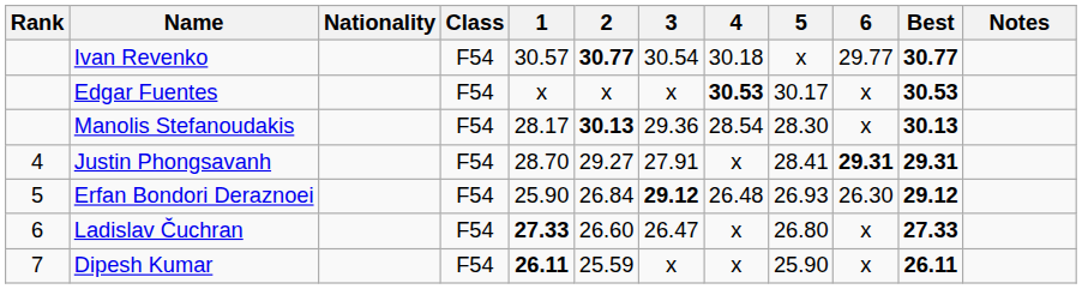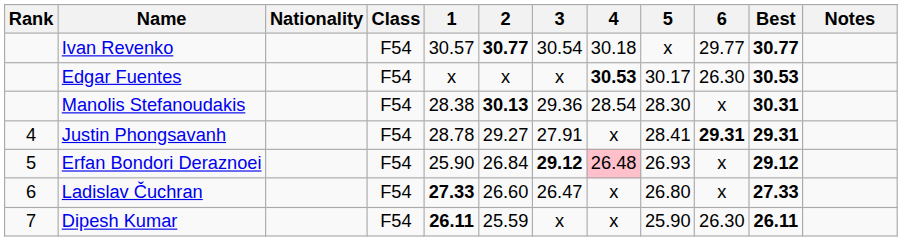 <table class="nowrap wikitable sortable" style=" text-align:center">
 <tr>
 <th width="30">Rank</th>
 <th>Name</th>
 <th>Nationality</th>
 <th width="30">Class</th>
 <th width="30">1</th>
 <th width="30">2</th>
 <th width="30">3</th>
 <th width="30">4</th>
 <th width="30">5</th>
 <th width="30">6</th>
 <th width="30">Best</th>
 <th width="75">Notes</th>
 </tr>
 <tr>
 <td></td>
 <td align="left"><a href='#'>Ivan Revenko</a></td>
 <td align="left"></td>
 <td>F54</td>
 <td>30.57</td>
 <td><strong>30.77</strong></td>
 <td>30.54</td>
 <td>30.18</td>
 <td>x</td>
 <td>29.77</td>
 <td><strong>30.77</strong></td>
 <td></td>
 </tr>
 <tr>
 <td></td>
 <td align="left"><a href='#'>Edgar Fuentes</a></td>
 <td align="left"></td>
 <td>F54</td>
 <td>x</td>
 <td>x</td>
 <td>x</td>
 <td><strong>30.53</strong></td>
 <td>30.17</td>
-<td>x</td>
+<td>26.30</td>
 <td><strong>30.53</strong></td>
 <td></td>
 </tr>
 <tr>
 <td></td>
 <td align="left"><a href='#'>Manolis Stefanoudakis</a></td>
 <td align="left"></td>
 <td>F54</td>
-<td>28.17</td>
+<td>28.38</td>
 <td><strong>30.13</strong></td>
 <td>29.36</td>
 <td>28.54</td>
 <td>28.30</td>
 <td>x</td>
-<td><strong>30.13</strong></td>
+<td><strong>30.31</strong></td>
 <td></td>
 </tr>
 <tr>
 <td>4</td>
 <td align="left"><a href='#'>Justin Phongsavanh</a></td>
 <td align="left"></td>
 <td>F54</td>
-<td>28.70</td>
+<td>28.78</td>
 <td>29.27</td>
 <td>27.91</td>
 <td>x</td>
 <td>28.41</td>
 <td><strong>29.31</strong></td>
 <td><strong>29.31</strong></td>
 <td></td>
 </tr>
 <tr>
 <td>5</td>
 <td align="left"><a href='#'>Erfan Bondori Deraznoei</a></td>
 <td align="left"></td>
 <td>F54</td>
 <td>25.90</td>
 <td>26.84</td>
 <td><strong>29.12</strong></td>
-<td>26.48</td>
+<td style="background: pink;">26.48</td>
 <td>26.93</td>
-<td>26.30</td>
+<td>x</td>
 <td><strong>29.12</strong></td>
 <td></td>
 </tr>
 <tr>
 <td>6</td>
 <td align="left"><a href='#'>Ladislav Čuchran</a></td>
 <td align="left"></td>
 <td>F54</td>
 <td><strong>27.33</strong></td>
 <td>26.60</td>
 <td>26.47</td>
 <td>x</td>
 <td>26.80</td>
 <td>x</td>
 <td><strong>27.33</strong></td>
 <td></td>
 </tr>
 <tr>
 <td>7</td>
 <td align="left"><a href='#'>Dipesh Kumar</a></td>
 <td align="left"></td>
 <td>F54</td>
 <td><strong>26.11</strong></td>
 <td>25.59</td>
 <td>x</td>
 <td>x</td>
 <td>25.90</td>
-<td>x</td>
+<td>26.30</td>
 <td><strong>26.11</strong></td>
 <td></td>
 </tr>
 </table>
